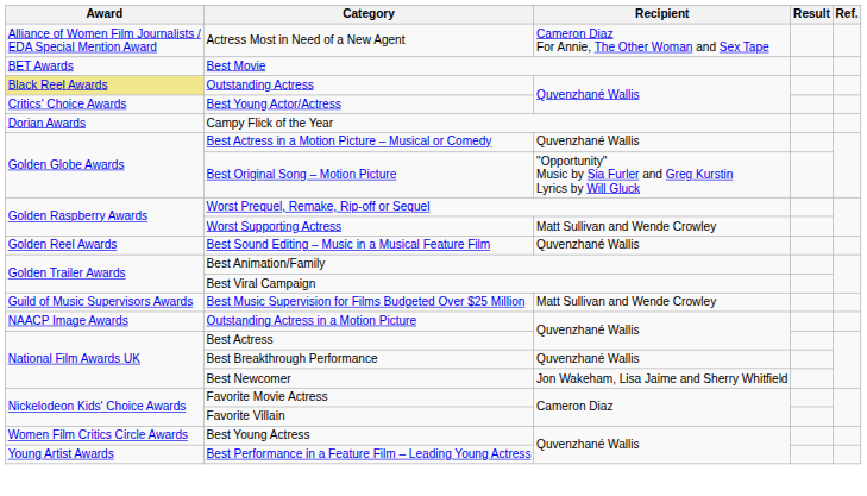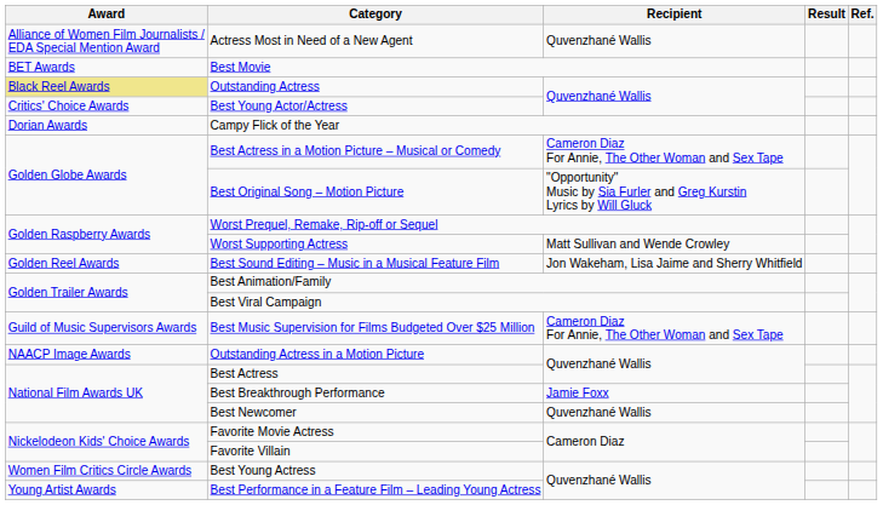 <table class="wikitable">
 <tr>
 <th>Award</th>
 <th>Category</th>
 <th>Recipient</th>
 <th>Result</th>
 <th>Ref.</th>
 </tr>
 <tr>
 <td><a href='#'>Alliance of Women Film Journalists / <br> EDA Special Mention Award</a></td>
 <td>Actress Most in Need of a New Agent</td>
-<td><a href='#'>Cameron Diaz</a> <br> For Annie, <a href='#'>The Other Woman</a> and <a href='#'>Sex Tape</a></td>
+<td>Quvenzhané Wallis</td>
 <td></td>
 <td></td>
 </tr>
 <tr>
 <td><a href='#'>BET Awards</a></td>
 <td colspan="2"><a href='#'>Best Movie</a></td>
 <td></td>
 <td align="center"></td>
 </tr>
 <tr>
 <td style="background: khaki;"><a href='#'>Black Reel Awards</a></td>
 <td><a href='#'>Outstanding Actress</a></td>
 <td rowspan="2"><a href='#'>Quvenzhané Wallis</a></td>
 <td></td>
 <td align="center"></td>
 </tr>
 <tr>
 <td><a href='#'>Critics' Choice Awards</a></td>
 <td><a href='#'>Best Young Actor/Actress</a></td>
 <td></td>
 <td align="center"></td>
 </tr>
 <tr>
 <td><a href='#'>Dorian Awards</a></td>
 <td colspan="2">Campy Flick of the Year</td>
 <td></td>
 <td align="center"></td>
 </tr>
 <tr>
 <td rowspan="2"><a href='#'>Golden Globe Awards</a></td>
 <td><a href='#'>Best Actress in a Motion Picture – Musical or Comedy</a></td>
-<td>Quvenzhané Wallis</td>
+<td><a href='#'>Cameron Diaz</a> <br> For Annie, <a href='#'>The Other Woman</a> and <a href='#'>Sex Tape</a></td>
 <td></td>
 <td rowspan="2" align="center"></td>
 </tr>
 <tr>
 <td><a href='#'>Best Original Song – Motion Picture</a></td>
 <td>"Opportunity" <br> Music by <a href='#'>Sia Furler</a> and <a href='#'>Greg Kurstin</a> <br> Lyrics by <a href='#'>Will Gluck</a></td>
 <td></td>
 </tr>
 <tr>
 <td rowspan="2"><a href='#'>Golden Raspberry Awards</a></td>
 <td colspan="2"><a href='#'>Worst Prequel, Remake, Rip-off or Sequel</a></td>
 <td></td>
 <td rowspan="2" align="center"></td>
 </tr>
 <tr>
 <td><a href='#'>Worst Supporting Actress</a></td>
 <td>Matt Sullivan and Wende Crowley</td>
 <td></td>
 </tr>
 <tr>
 <td><a href='#'>Golden Reel Awards</a></td>
 <td><a href='#'>Best Sound Editing – Music in a Musical Feature Film</a></td>
-<td>Quvenzhané Wallis</td>
+<td>Jon Wakeham, Lisa Jaime and Sherry Whitfield</td>
 <td></td>
 <td align="center"></td>
 </tr>
 <tr>
 <td rowspan="2"><a href='#'>Golden Trailer Awards</a></td>
 <td colspan="2">Best Animation/Family</td>
 <td></td>
 <td rowspan="2" align="center"></td>
 </tr>
 <tr>
 <td colspan="2">Best Viral Campaign</td>
 <td></td>
 </tr>
 <tr>
 <td><a href='#'>Guild of Music Supervisors Awards</a></td>
 <td><a href='#'>Best Music Supervision for Films Budgeted Over $25 Million</a></td>
-<td>Matt Sullivan and Wende Crowley</td>
+<td><a href='#'>Cameron Diaz</a> <br> For Annie, <a href='#'>The Other Woman</a> and <a href='#'>Sex Tape</a></td>
 <td></td>
 <td align="center"></td>
 </tr>
 <tr>
 <td><a href='#'>NAACP Image Awards</a></td>
 <td><a href='#'>Outstanding Actress in a Motion Picture</a></td>
 <td rowspan="2">Quvenzhané Wallis</td>
 <td></td>
 <td align="center"></td>
 </tr>
 <tr>
 <td rowspan="3"><a href='#'>National Film Awards UK</a></td>
 <td>Best Actress</td>
 <td></td>
 <td rowspan="3" align="center"></td>
 </tr>
 <tr>
 <td>Best Breakthrough Performance</td>
-<td>Quvenzhané Wallis</td>
+<td><a href='#'>Jamie Foxx</a></td>
 <td></td>
 </tr>
 <tr>
 <td>Best Newcomer</td>
-<td>Jon Wakeham, Lisa Jaime and Sherry Whitfield</td>
+<td>Quvenzhané Wallis</td>
 <td></td>
 </tr>
 <tr>
 <td rowspan="2"><a href='#'>Nickelodeon Kids' Choice Awards</a></td>
 <td>Favorite Movie Actress</td>
 <td rowspan="2">Cameron Diaz</td>
 <td></td>
 <td rowspan="2" align="center"></td>
 </tr>
 <tr>
 <td>Favorite Villain</td>
 <td></td>
 </tr>
 <tr>
 <td><a href='#'>Women Film Critics Circle Awards</a></td>
 <td>Best Young Actress</td>
 <td rowspan="2">Quvenzhané Wallis</td>
 <td></td>
 <td align="center"></td>
 </tr>
 <tr>
 <td><a href='#'>Young Artist Awards</a></td>
 <td><a href='#'>Best Performance in a Feature Film – Leading Young Actress</a></td>
 <td></td>
 <td align="center"></td>
 </tr>
 </table>
